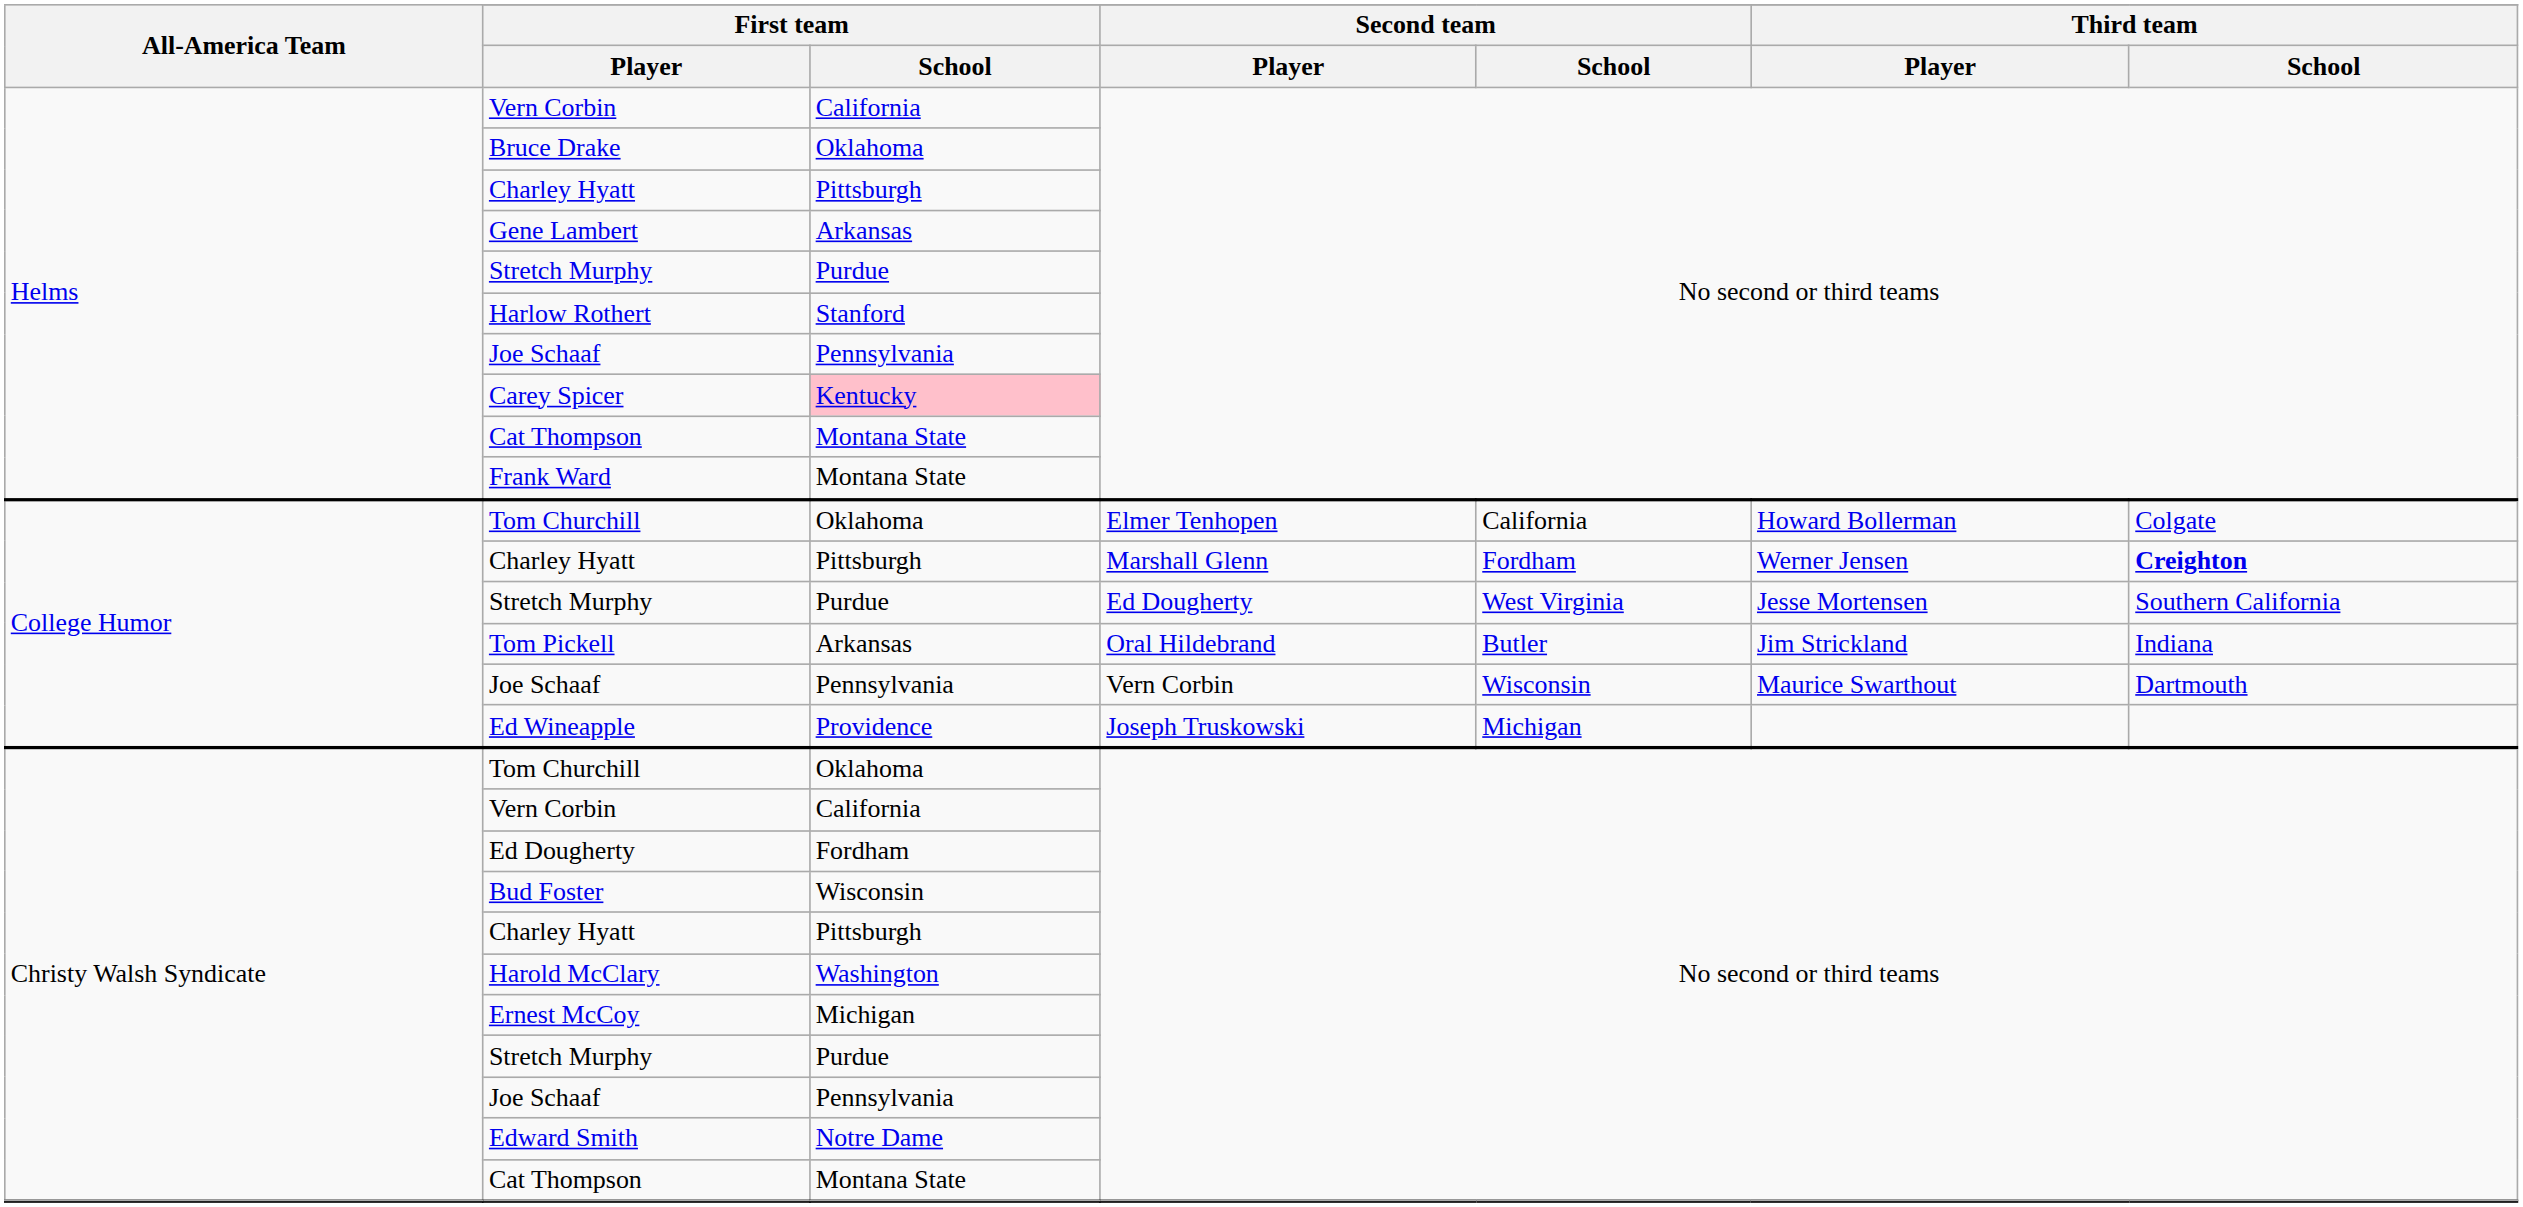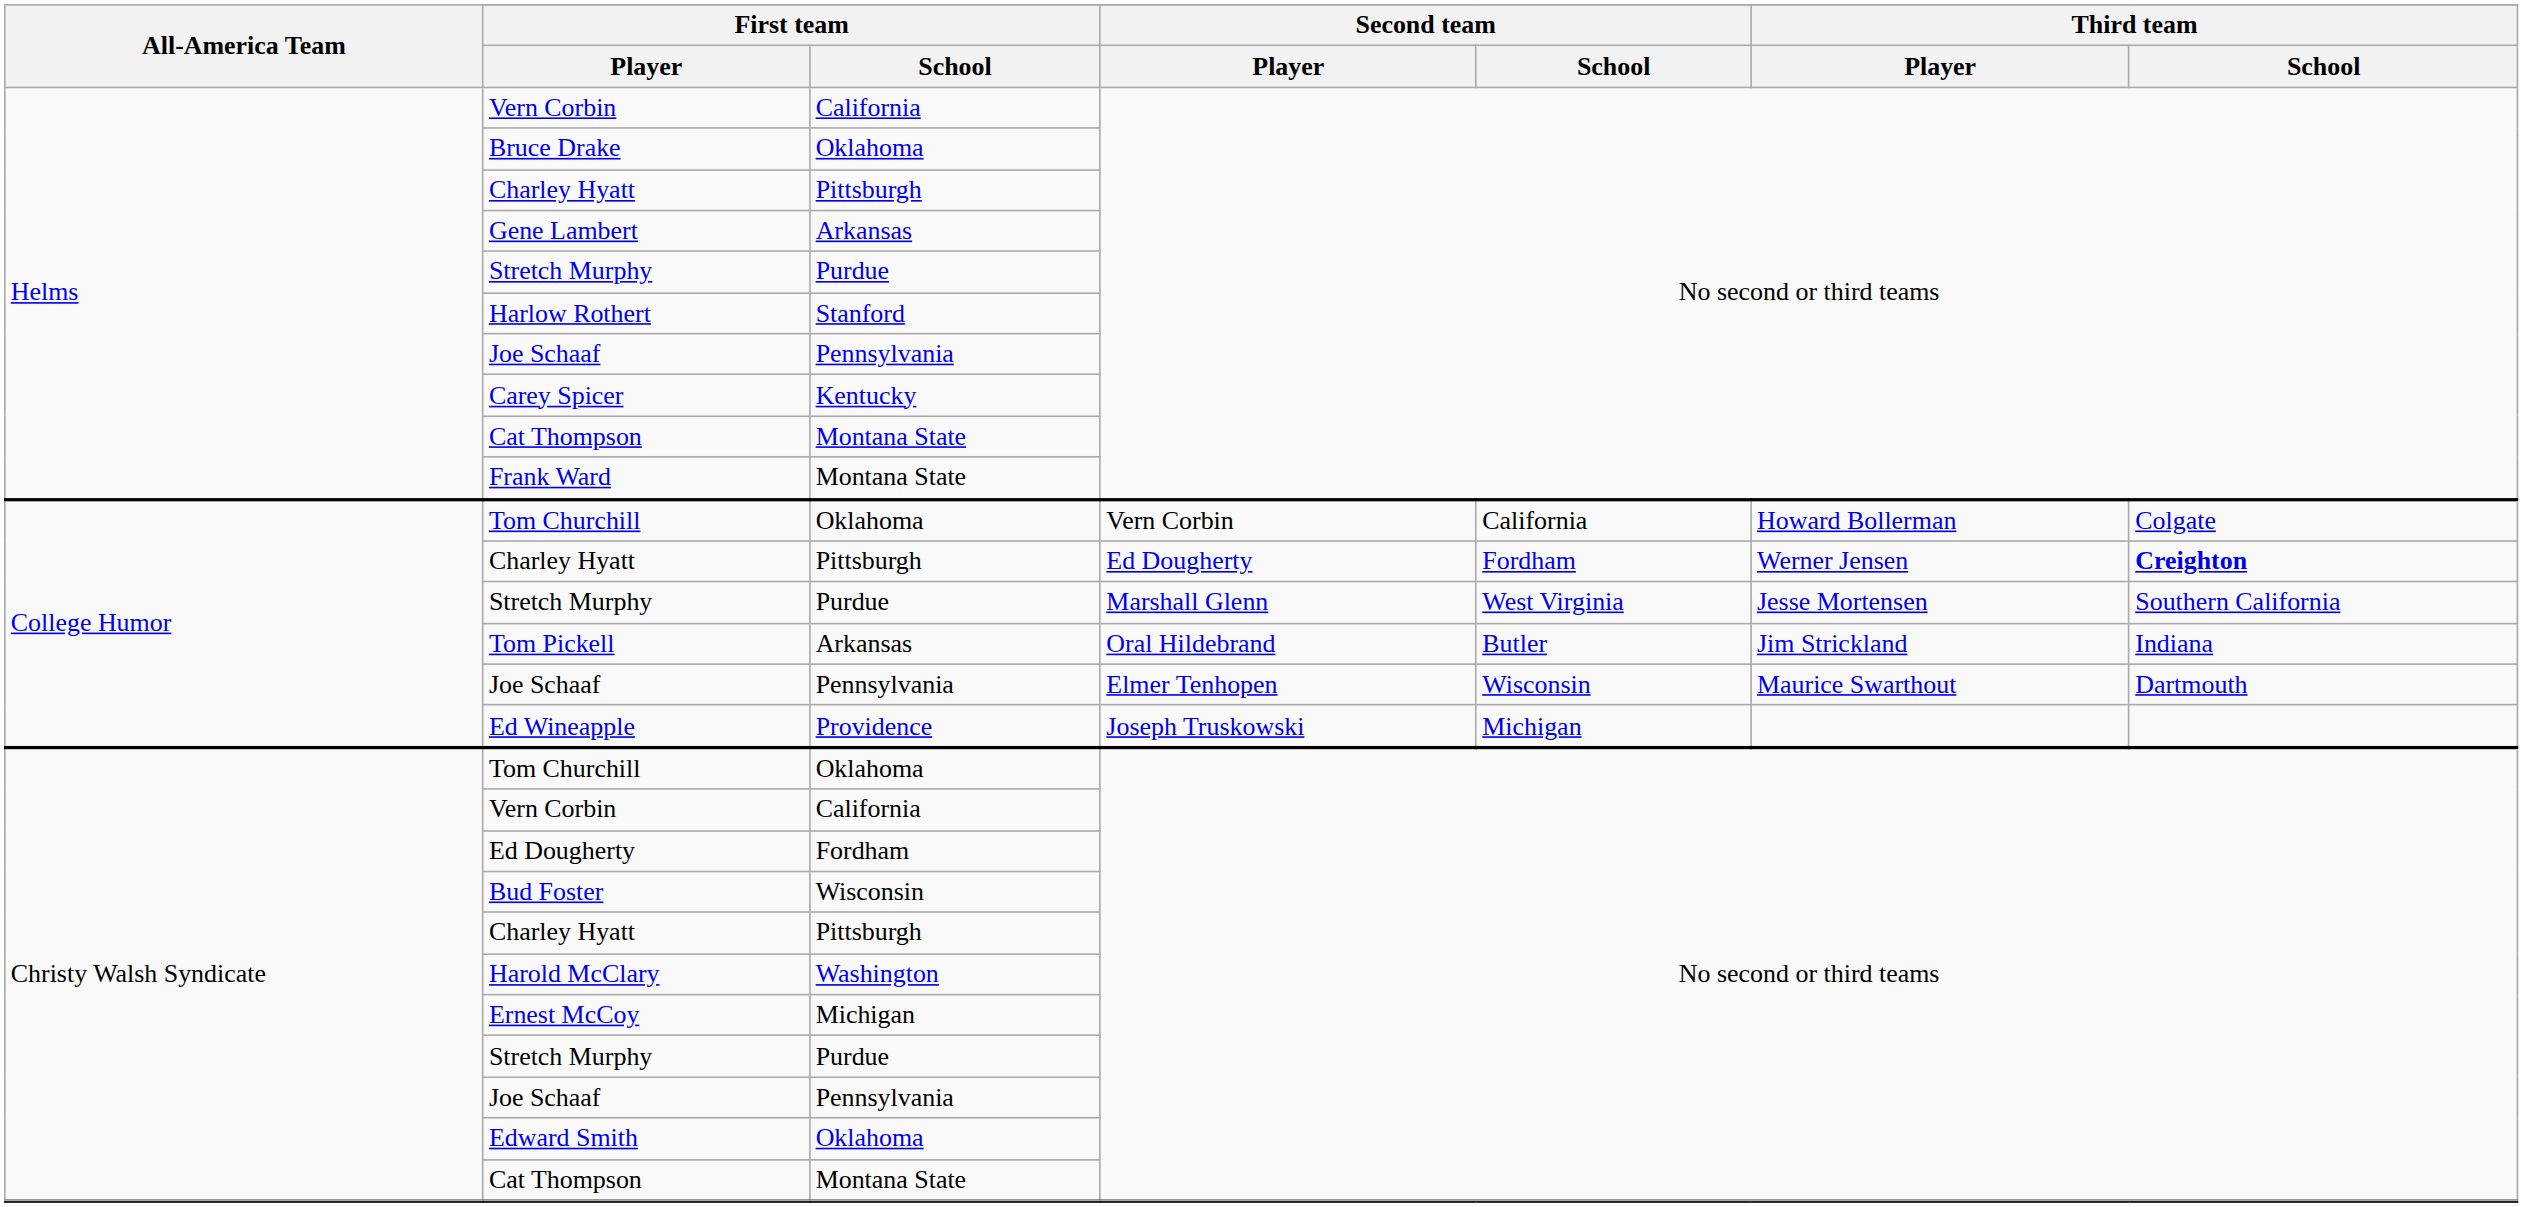 <table class="wikitable" style="width:98%;">
 <tr>
 <th rowspan=3>All-America Team</th>
 </tr>
 <tr>
 <th colspan=2>First team</th>
 <th colspan=2>Second team</th>
 <th colspan=2>Third team</th>
 </tr>
 <tr>
 <th>Player</th>
 <th>School</th>
 <th>Player</th>
 <th>School</th>
 <th>Player</th>
 <th>School</th>
 </tr>
 <tr>
 <td rowspan=10><a href='#'>Helms</a></td>
 <td><a href='#'>Vern Corbin</a></td>
 <td><a href='#'>California</a></td>
 <td rowspan=10 colspan=6 align=center>No second or third teams</td>
 </tr>
 <tr>
 <td><a href='#'>Bruce Drake</a></td>
 <td><a href='#'>Oklahoma</a></td>
 </tr>
 <tr>
 <td><a href='#'>Charley Hyatt</a></td>
 <td><a href='#'>Pittsburgh</a></td>
 </tr>
 <tr>
 <td><a href='#'>Gene Lambert</a></td>
 <td><a href='#'>Arkansas</a></td>
 </tr>
 <tr>
 <td><a href='#'>Stretch Murphy</a></td>
 <td><a href='#'>Purdue</a></td>
 </tr>
 <tr>
 <td><a href='#'>Harlow Rothert</a></td>
 <td><a href='#'>Stanford</a></td>
 </tr>
 <tr>
 <td><a href='#'>Joe Schaaf</a></td>
 <td><a href='#'>Pennsylvania</a></td>
 </tr>
 <tr>
 <td><a href='#'>Carey Spicer</a></td>
-<td style="background: pink;"><a href='#'>Kentucky</a></td>
+<td><a href='#'>Kentucky</a></td>
 </tr>
 <tr>
 <td><a href='#'>Cat Thompson</a></td>
 <td><a href='#'>Montana State</a></td>
 </tr>
 <tr>
 <td><a href='#'>Frank Ward</a></td>
 <td>Montana State</td>
 </tr>
 <tr style = "border-top:2px solid black;">
 <td rowspan=6><a href='#'>College Humor</a></td>
 <td><a href='#'>Tom Churchill</a></td>
 <td>Oklahoma</td>
-<td><a href='#'>Elmer Tenhopen</a></td>
+<td>Vern Corbin</td>
 <td>California</td>
 <td><a href='#'>Howard Bollerman</a></td>
 <td><a href='#'>Colgate</a></td>
 </tr>
 <tr>
 <td>Charley Hyatt</td>
 <td>Pittsburgh</td>
-<td><a href='#'>Marshall Glenn</a></td>
+<td><a href='#'>Ed Dougherty</a></td>
 <td><a href='#'>Fordham</a></td>
 <td><a href='#'>Werner Jensen</a></td>
 <td><strong><a href='#'>Creighton</a></strong></td>
 </tr>
 <tr>
 <td>Stretch Murphy</td>
 <td>Purdue</td>
-<td><a href='#'>Ed Dougherty</a></td>
+<td><a href='#'>Marshall Glenn</a></td>
 <td><a href='#'>West Virginia</a></td>
 <td><a href='#'>Jesse Mortensen</a></td>
 <td><a href='#'>Southern California</a></td>
 </tr>
 <tr>
 <td><a href='#'>Tom Pickell</a></td>
 <td>Arkansas</td>
 <td><a href='#'>Oral Hildebrand</a></td>
 <td><a href='#'>Butler</a></td>
 <td><a href='#'>Jim Strickland</a></td>
 <td><a href='#'>Indiana</a></td>
 </tr>
 <tr>
 <td>Joe Schaaf</td>
 <td>Pennsylvania</td>
-<td>Vern Corbin</td>
+<td><a href='#'>Elmer Tenhopen</a></td>
 <td><a href='#'>Wisconsin</a></td>
 <td><a href='#'>Maurice Swarthout</a></td>
 <td><a href='#'>Dartmouth</a></td>
 </tr>
 <tr>
 <td><a href='#'>Ed Wineapple</a></td>
 <td><a href='#'>Providence</a></td>
 <td><a href='#'>Joseph Truskowski</a></td>
 <td><a href='#'>Michigan</a></td>
 <td></td>
 <td></td>
 </tr>
 <tr style = "border-top:2px solid black;">
 <td rowspan=11>Christy Walsh Syndicate</td>
 <td>Tom Churchill</td>
 <td>Oklahoma</td>
 <td rowspan=11 colspan=6 align=center>No second or third teams</td>
 </tr>
 <tr>
 <td>Vern Corbin</td>
 <td>California</td>
 </tr>
 <tr>
 <td>Ed Dougherty</td>
 <td>Fordham</td>
 </tr>
 <tr>
 <td><a href='#'>Bud Foster</a></td>
 <td>Wisconsin</td>
 </tr>
 <tr>
 <td>Charley Hyatt</td>
 <td>Pittsburgh</td>
 </tr>
 <tr>
 <td><a href='#'>Harold McClary</a></td>
 <td><a href='#'>Washington</a></td>
 </tr>
 <tr>
 <td><a href='#'>Ernest McCoy</a></td>
 <td>Michigan</td>
 </tr>
 <tr>
 <td>Stretch Murphy</td>
 <td>Purdue</td>
 </tr>
 <tr>
 <td>Joe Schaaf</td>
 <td>Pennsylvania</td>
 </tr>
 <tr>
 <td><a href='#'>Edward Smith</a></td>
-<td><a href='#'>Notre Dame</a></td>
+<td><a href='#'>Oklahoma</a></td>
 </tr>
 <tr>
 <td>Cat Thompson</td>
 <td>Montana State</td>
 </tr>
 <tr style = "border-top:2px solid black;">
 </tr>
 </table>
